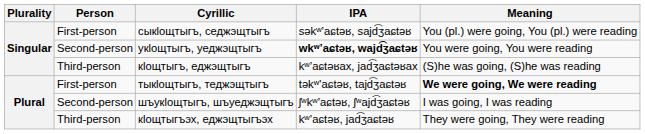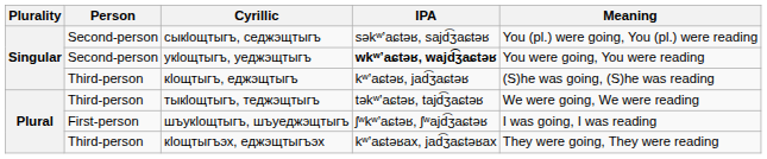 <table class="wikitable">
 <tr>
 <th>Plurality</th>
 <th>Person</th>
 <th>Cyrillic</th>
 <th>IPA</th>
 <th>Meaning</th>
 </tr>
 <tr>
 <th rowspan=3>Singular</th>
-<td>First-person</td>
+<td>Second-person</td>
 <td>сыкӏощтыгъ, седжэщтыгъ</td>
 <td>səkʷʼaɕtəʁ, sajd͡ʒaɕtəʁ</td>
 <td>You (pl.) were going, You (pl.) were reading</td>
 </tr>
 <tr>
 <td>Second-person</td>
 <td>укӏощтыгъ, уеджэщтыгъ</td>
 <td><strong>wkʷʼaɕtəʁ, wajd͡ʒaɕtəʁ</strong></td>
 <td>You were going, You were reading</td>
 </tr>
 <tr>
 <td>Third-person</td>
 <td>кӏощтыгъ, еджэщтыгъ</td>
-<td>kʷʼaɕtəʁax, jad͡ʒaɕtəʁax</td>
+<td>kʷʼaɕtəʁ, jad͡ʒaɕtəʁ</td>
 <td>(S)he was going, (S)he was reading</td>
 </tr>
 <tr>
 <th rowspan=3>Plural</th>
-<td>First-person</td>
+<td>Third-person</td>
 <td>тыкӏощтыгъ, теджэщтыгъ</td>
 <td>təkʷʼaɕtəʁ, tajd͡ʒaɕtəʁ</td>
-<td><strong>We were going, We were reading</strong></td>
+<td>We were going, We were reading</td>
 </tr>
 <tr>
-<td>Second-person</td>
+<td>First-person</td>
 <td>шъукӏощтыгъ, шъуеджэщтыгъ</td>
 <td>ʃʷkʷʼaɕtəʁ, ʃʷajd͡ʒaɕtəʁ</td>
 <td>I was going, I was reading</td>
 </tr>
 <tr>
 <td>Third-person</td>
 <td>кӏощтыгъэх, еджэщтыгъэх</td>
-<td>kʷʼaɕtəʁ, jad͡ʒaɕtəʁ</td>
+<td>kʷʼaɕtəʁax, jad͡ʒaɕtəʁax</td>
 <td>They were going, They were reading</td>
 </tr>
 </table>
